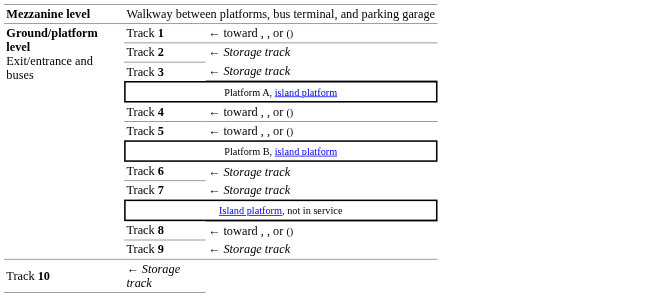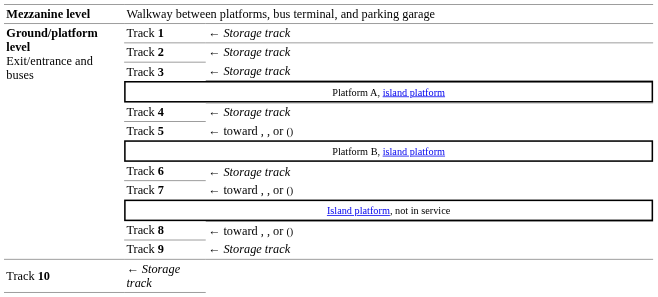 <table table border=0 cellspacing=0 cellpadding=3>
 <tr>
 <td style="border-top:solid 1px gray;"><strong>Mezzanine level</strong></td>
 <td style="border-top:solid 1px gray;" colspan=2>Walkway between platforms, bus terminal, and parking garage</td>
 </tr>
 <tr>
 <td style="border-top:solid 1px gray;border-bottom:solid 1px gray;" width=150 rowspan=13 valign=top><strong>Ground/platform level</strong><br>Exit/entrance and buses</td>
 <td style="border-top:solid 1px gray;" width=100>Track <strong>1</strong></td>
-<td style="border-top:solid 1px gray">←  toward , , or  <small>()</small></td>
+<td style="border-top:solid 1px gray;" width=575>← <em>Storage track</em></td>
 </tr>
 <tr>
 <td style="border-top:solid 1px gray">Track <strong>2</strong></td>
 <td style="border-top:solid 1px gray">← <em>Storage track</em></td>
 </tr>
 <tr>
 </tr>
 <tr>
 <td style="border-top:solid 1px gray">Track <strong>3</strong></td>
 <td style="border-bottom:solid 1px gray">← <em>Storage track</em></td>
 </tr>
 <tr>
 <td style="border-top:solid 2px black;border-right:solid 2px black;border-left:solid 2px black;border-bottom:solid 2px black;text-align:center;" colspan=2><small>Platform A, <a href='#'>island platform</a></small> </td>
 </tr>
 <tr>
 <td style="border-bottom:solid 1px gray">Track <strong>4</strong></td>
-<td style="border-bottom:solid 1px gray">←  toward , , or  <small>()</small></td>
+<td style="border-top:solid 1px gray">← <em>Storage track</em></td>
 </tr>
 <tr>
 <td>Track <strong>5</strong></td>
 <td>←  toward , , or  <small>()</small></td>
 </tr>
 <tr>
 <td style="border-top:solid 2px black;border-right:solid 2px black;border-left:solid 2px black;border-bottom:solid 2px black;text-align:center;" colspan=2><small>Platform B, <a href='#'>island platform</a></small> </td>
 </tr>
 <tr>
 <td style="border-bottom:solid 1px gray">Track <strong>6</strong></td>
 <td>← <em>Storage track</em></td>
 </tr>
 <tr>
 <td>Track <strong>7</strong></td>
-<td>← <em>Storage track</em></td>
+<td>←  toward , , or  <small>()</small></td>
 </tr>
 <tr>
 <td style="border-top:solid 2px black;border-right:solid 2px black;border-left:solid 2px black;border-bottom:solid 2px black;text-align:center;" colspan=2><small><a href='#'>Island platform</a>, not in service</small></td>
 </tr>
 <tr>
 <td style="border-bottom:solid 1px gray">Track <strong>8</strong></td>
 <td style="border-top:solid 1px gray">←  toward , , or  <small>()</small></td>
 </tr>
 <tr>
 <td style="border-bottom:solid 1px gray">Track <strong>9</strong></td>
 <td style="border-bottom:solid 1px gray">← <em>Storage track</em></td>
 </tr>
 <tr>
 <td style="border-bottom:solid 1px gray">Track <strong>10</strong></td>
 <td style="border-bottom:solid 1px gray">← <em>Storage track</em></td>
 </tr>
 </table>
